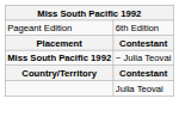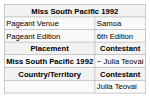 <table class="wikitable sortable" style="font-size: 80%;">
 <tr>
 <th colspan="2"><strong>Miss South Pacific 1992</strong></th>
+</tr>
+<tr>
+<td>Pageant Venue</td>
+<td>Samoa</td>
 </tr>
 <tr>
 <td>Pageant Edition</td>
 <td>6th Edition</td>
 </tr>
 <tr>
 <th>Placement</th>
 <th>Contestant</th>
 </tr>
 <tr>
 <td><strong>Miss South Pacific 1992</strong></td>
 <td> − Julia Teovai</td>
 </tr>
 <tr>
 <th><strong>Country/Territory</strong></th>
 <th>Contestant</th>
 </tr>
 <tr>
 <td></td>
 <td>Julia Teovai</td>
 </tr>
 </table>
